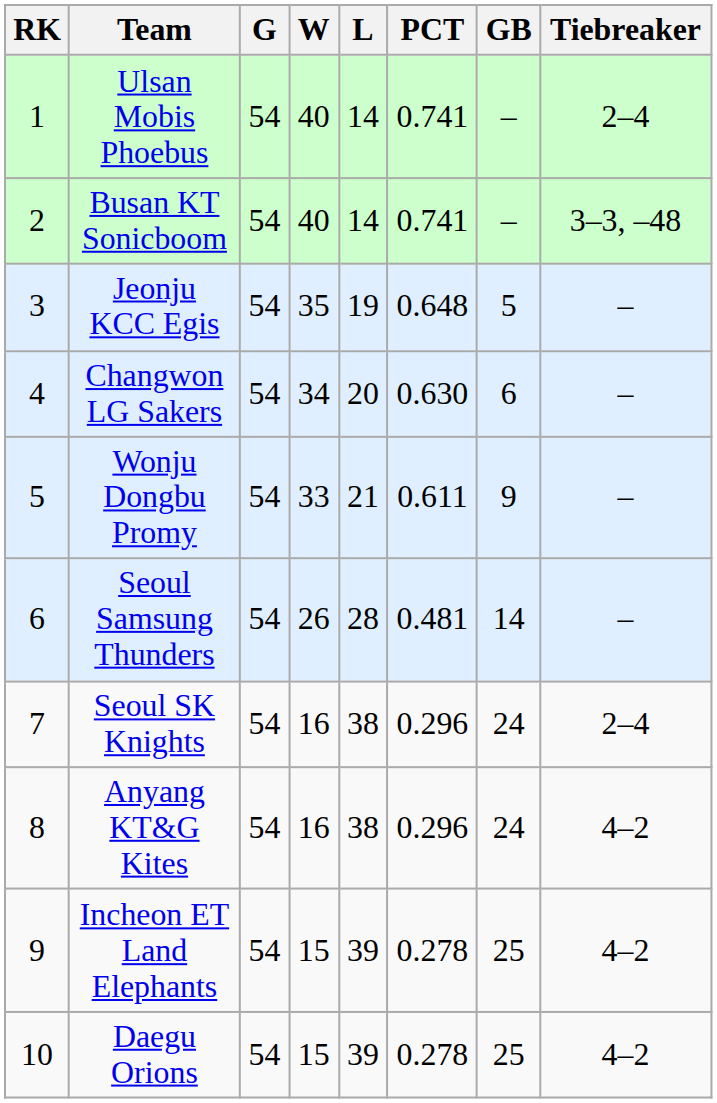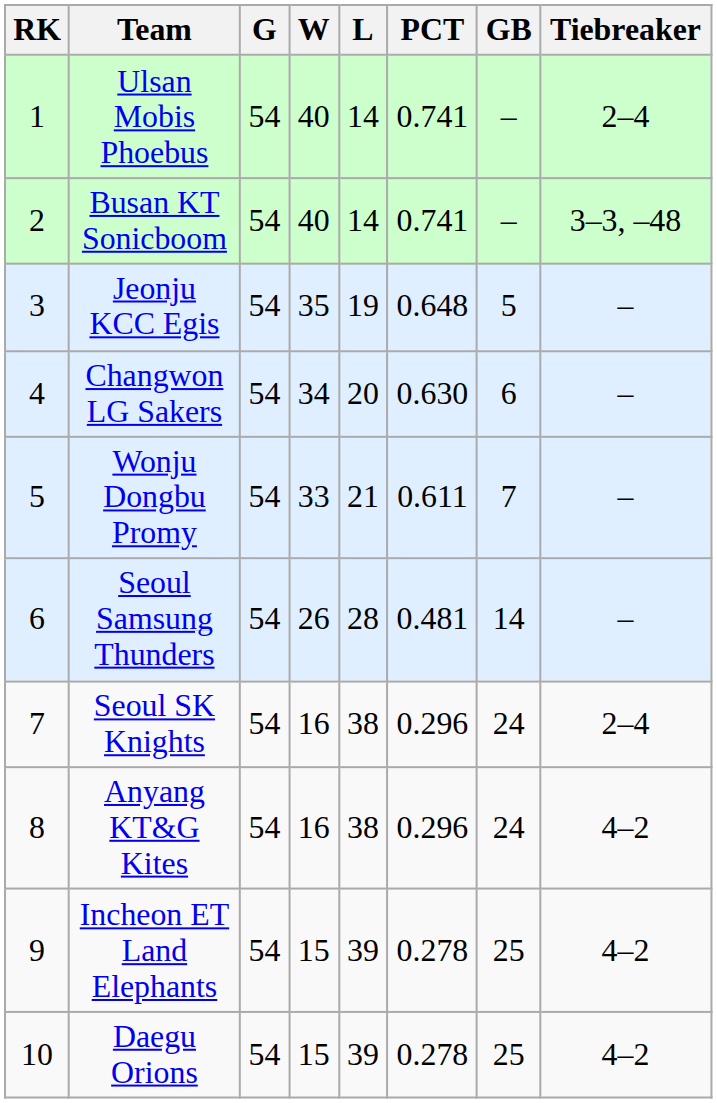 <table class="wikitable" width="57%" style="text-align:center;">
 <tr>
 <th width=3%>RK</th>
 <th width=20%>Team</th>
 <th width=5%>G</th>
 <th width=5%>W</th>
 <th width=5%>L</th>
 <th width=6%>PCT</th>
 <th width=4%>GB</th>
 <th width=9%>Tiebreaker</th>
 </tr>
 <tr align=center; bgcolor=#ccffcc>
 <td>1</td>
 <td><a href='#'>Ulsan Mobis Phoebus</a></td>
 <td>54</td>
 <td>40</td>
 <td>14</td>
 <td>0.741</td>
 <td>–</td>
 <td>2–4</td>
 </tr>
 <tr align=center; bgcolor=#ccffcc>
 <td>2</td>
 <td><a href='#'>Busan KT Sonicboom</a></td>
 <td>54</td>
 <td>40</td>
 <td>14</td>
 <td>0.741</td>
 <td>–</td>
 <td>3–3, –48</td>
 </tr>
 <tr align=center; bgcolor=#dfefff>
 <td>3</td>
 <td><a href='#'>Jeonju KCC Egis</a></td>
 <td>54</td>
 <td>35</td>
 <td>19</td>
 <td>0.648</td>
 <td>5</td>
 <td>–</td>
 </tr>
 <tr align=center; bgcolor=#dfefff>
 <td>4</td>
 <td><a href='#'>Changwon LG Sakers</a></td>
 <td>54</td>
 <td>34</td>
 <td>20</td>
 <td>0.630</td>
 <td>6</td>
 <td>–</td>
 </tr>
 <tr align=center; bgcolor=#dfefff>
 <td>5</td>
 <td><a href='#'>Wonju Dongbu Promy</a></td>
 <td>54</td>
 <td>33</td>
 <td>21</td>
 <td>0.611</td>
-<td>9</td>
+<td>7</td>
 <td>–</td>
 </tr>
 <tr align=center; bgcolor=#dfefff>
 <td>6</td>
 <td><a href='#'>Seoul Samsung Thunders</a></td>
 <td>54</td>
 <td>26</td>
 <td>28</td>
 <td>0.481</td>
 <td>14</td>
 <td>–</td>
 </tr>
 <tr align=center>
 <td>7</td>
 <td><a href='#'>Seoul SK Knights</a></td>
 <td>54</td>
 <td>16</td>
 <td>38</td>
 <td>0.296</td>
 <td>24</td>
 <td>2–4</td>
 </tr>
 <tr align=center>
 <td>8</td>
 <td><a href='#'>Anyang KT&G Kites</a></td>
 <td>54</td>
 <td>16</td>
 <td>38</td>
 <td>0.296</td>
 <td>24</td>
 <td>4–2</td>
 </tr>
 <tr align=center>
 <td>9</td>
 <td><a href='#'>Incheon ET Land Elephants</a></td>
 <td>54</td>
 <td>15</td>
 <td>39</td>
 <td>0.278</td>
 <td>25</td>
 <td>4–2</td>
 </tr>
 <tr align=center>
 <td>10</td>
 <td><a href='#'>Daegu Orions</a></td>
 <td>54</td>
 <td>15</td>
 <td>39</td>
 <td>0.278</td>
 <td>25</td>
 <td>4–2</td>
 </tr>
 </table>
